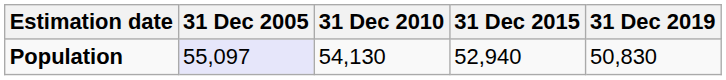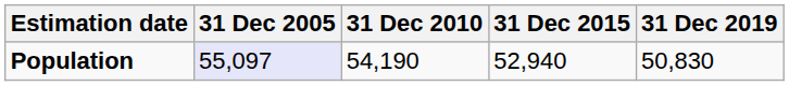 <table class="wikitable">
 <tr>
 <th>Estimation date</th>
 <th>31 Dec 2005</th>
 <th>31 Dec 2010</th>
 <th>31 Dec 2015</th>
 <th>31 Dec 2019</th>
 </tr>
 <tr>
 <td><strong>Population</strong></td>
 <td style="background: lavender;">55,097</td>
-<td>54,130</td>
+<td>54,190</td>
 <td>52,940</td>
 <td>50,830</td>
 </tr>
 </table>
